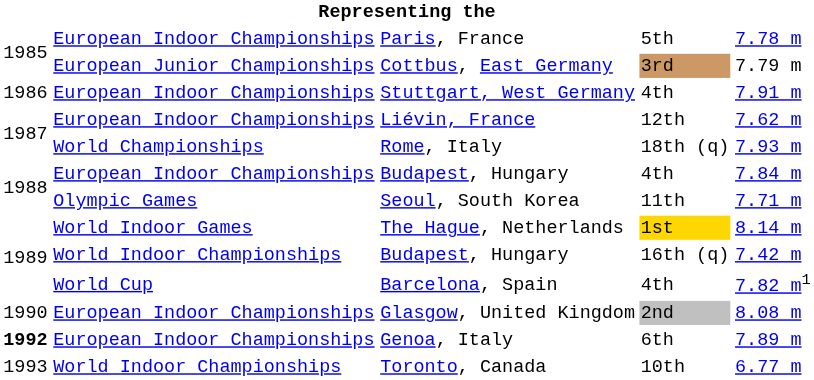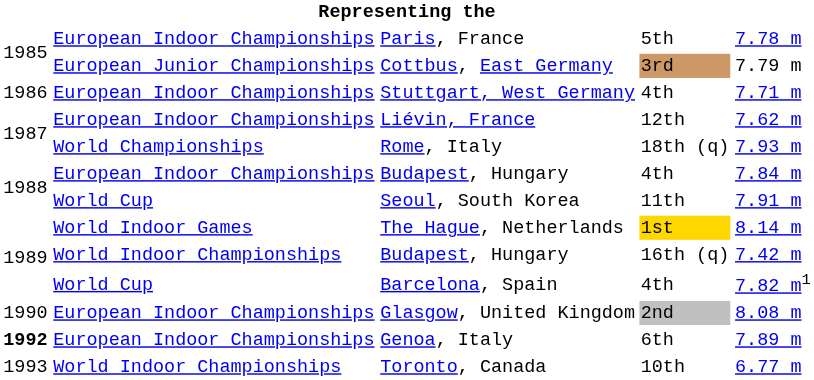 <table>
 <tr>
 <th colspan="6">Representing the </th>
 </tr>
 <tr>
 <td rowspan=2>1985</td>
 <td><a href='#'>European Indoor Championships</a></td>
 <td><a href='#'>Paris</a>, France</td>
 <td>5th</td>
 <td><a href='#'>7.78 m</a></td>
 </tr>
 <tr>
 <td><a href='#'>European Junior Championships</a></td>
 <td><a href='#'>Cottbus</a>, <a href='#'>East Germany</a></td>
 <td bgcolor="cc9966">3rd</td>
 <td>7.79 m</td>
 </tr>
 <tr>
 <td>1986</td>
 <td><a href='#'>European Indoor Championships</a></td>
 <td><a href='#'>Stuttgart, West Germany</a></td>
 <td>4th</td>
-<td><a href='#'>7.91 m</a></td>
+<td><a href='#'>7.71 m</a></td>
 </tr>
 <tr>
 <td rowspan=2>1987</td>
 <td><a href='#'>European Indoor Championships</a></td>
 <td><a href='#'>Liévin, France</a></td>
 <td>12th</td>
 <td><a href='#'>7.62 m</a></td>
 </tr>
 <tr>
 <td><a href='#'>World Championships</a></td>
 <td><a href='#'>Rome</a>, Italy</td>
 <td>18th (q)</td>
 <td><a href='#'>7.93 m</a></td>
 </tr>
 <tr>
 <td rowspan=2>1988</td>
 <td><a href='#'>European Indoor Championships</a></td>
 <td><a href='#'>Budapest</a>, Hungary</td>
 <td>4th</td>
 <td><a href='#'>7.84 m</a></td>
 </tr>
 <tr>
-<td><a href='#'>Olympic Games</a></td>
+<td><a href='#'>World Cup</a></td>
 <td><a href='#'>Seoul</a>, South Korea</td>
 <td>11th</td>
-<td><a href='#'>7.71 m</a></td>
+<td><a href='#'>7.91 m</a></td>
 </tr>
 <tr>
 <td rowspan=3>1989</td>
 <td><a href='#'>World Indoor Games</a></td>
 <td><a href='#'>The Hague</a>, Netherlands</td>
 <td bgcolor="gold">1st</td>
 <td><a href='#'>8.14 m</a></td>
 </tr>
 <tr>
 <td><a href='#'>World Indoor Championships</a></td>
 <td><a href='#'>Budapest</a>, Hungary</td>
 <td>16th (q)</td>
 <td><a href='#'>7.42 m</a></td>
 </tr>
 <tr>
 <td><a href='#'>World Cup</a></td>
 <td><a href='#'>Barcelona</a>, Spain</td>
 <td>4th</td>
 <td><a href='#'>7.82 m</a><sup>1</sup></td>
 </tr>
 <tr>
 <td>1990</td>
 <td><a href='#'>European Indoor Championships</a></td>
 <td><a href='#'>Glasgow</a>, United Kingdom</td>
 <td bgcolor="silver">2nd</td>
 <td><a href='#'>8.08 m</a></td>
 </tr>
 <tr>
 <td><strong>1992</strong></td>
 <td><a href='#'>European Indoor Championships</a></td>
 <td><a href='#'>Genoa</a>, Italy</td>
 <td>6th</td>
 <td><a href='#'>7.89 m</a></td>
 </tr>
 <tr>
 <td>1993</td>
 <td><a href='#'>World Indoor Championships</a></td>
 <td><a href='#'>Toronto</a>, Canada</td>
 <td>10th</td>
 <td><a href='#'>6.77 m</a></td>
 </tr>
 </table>
